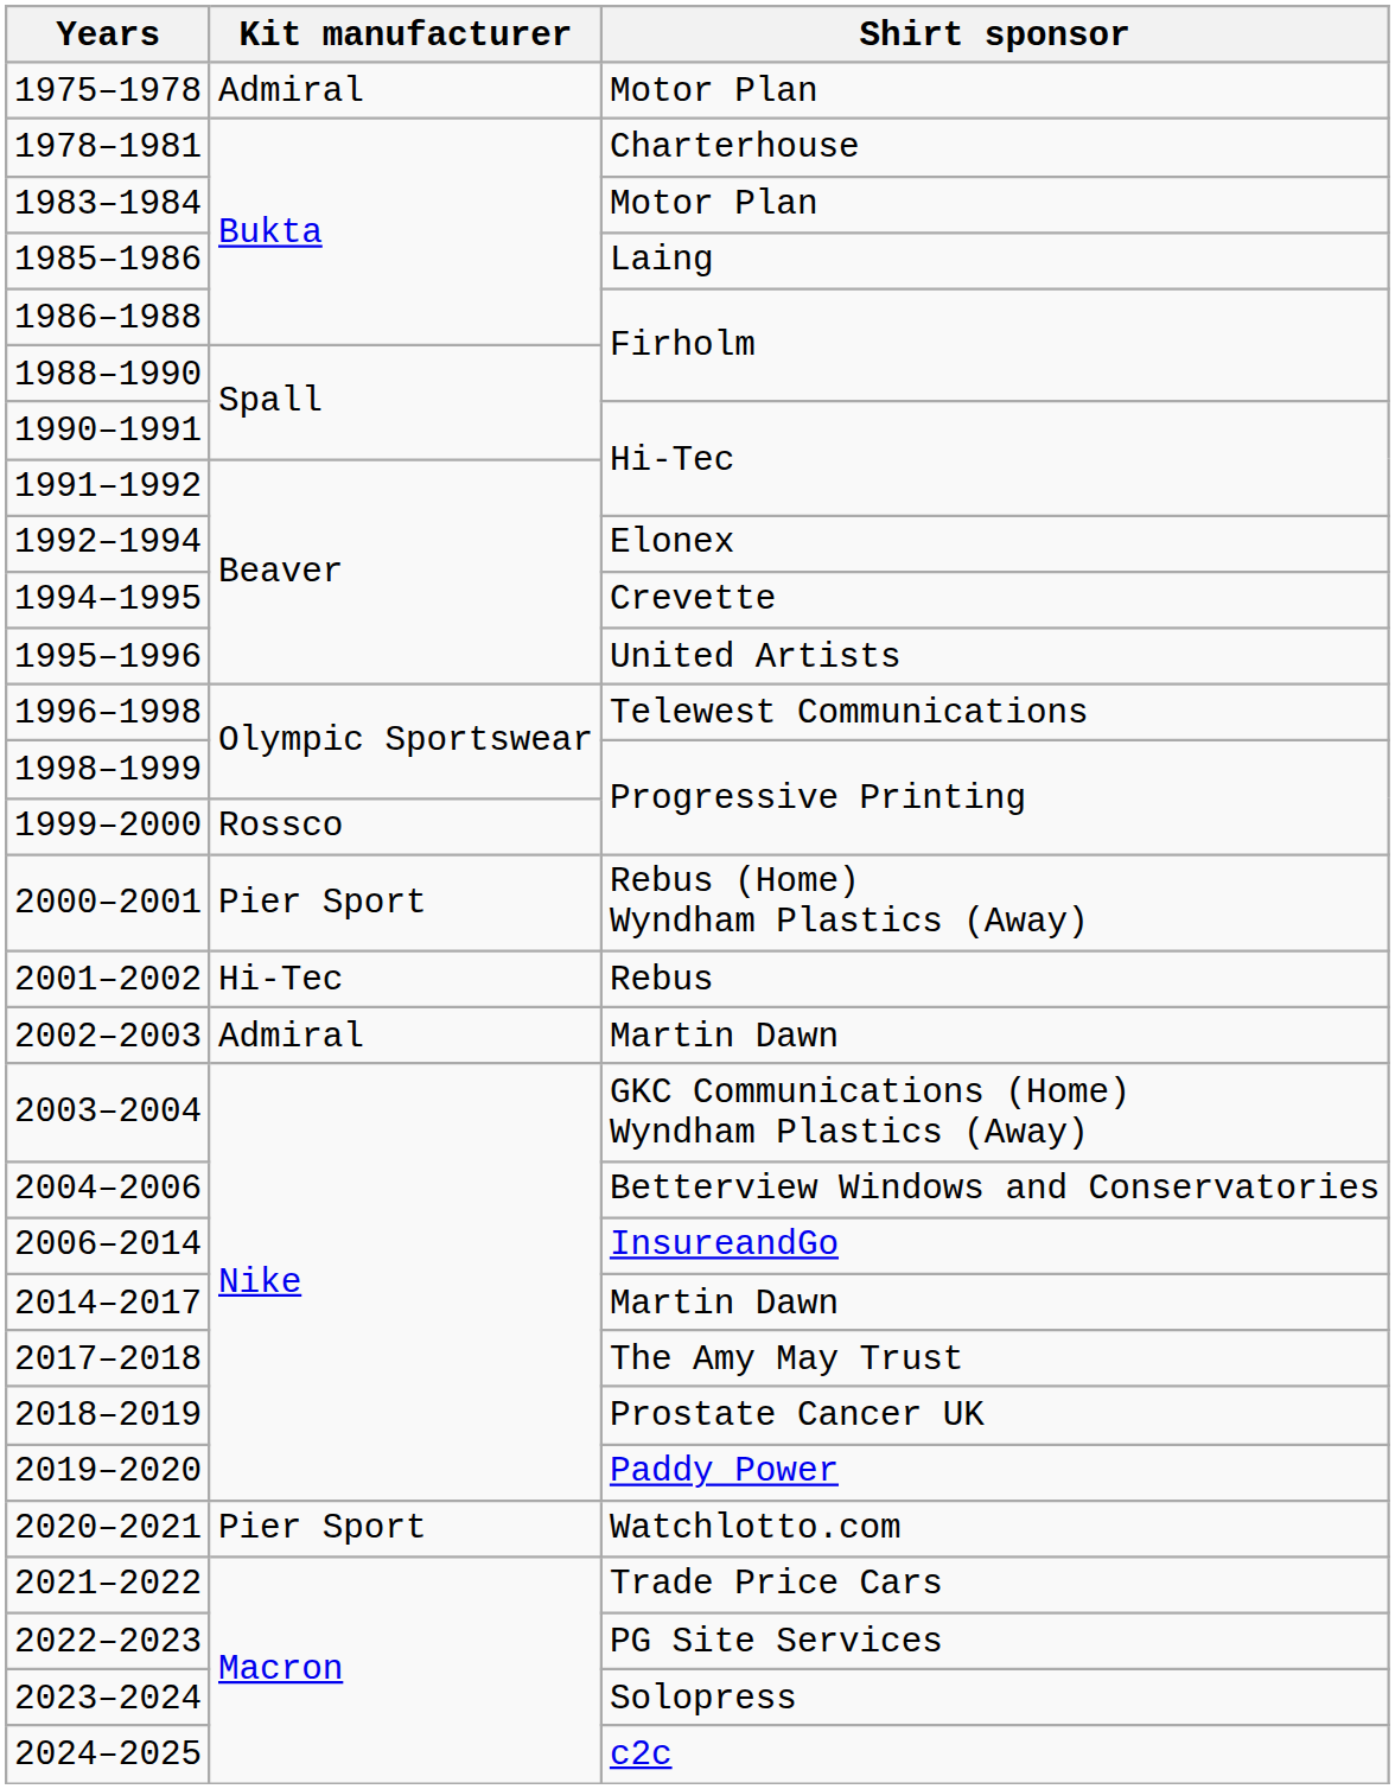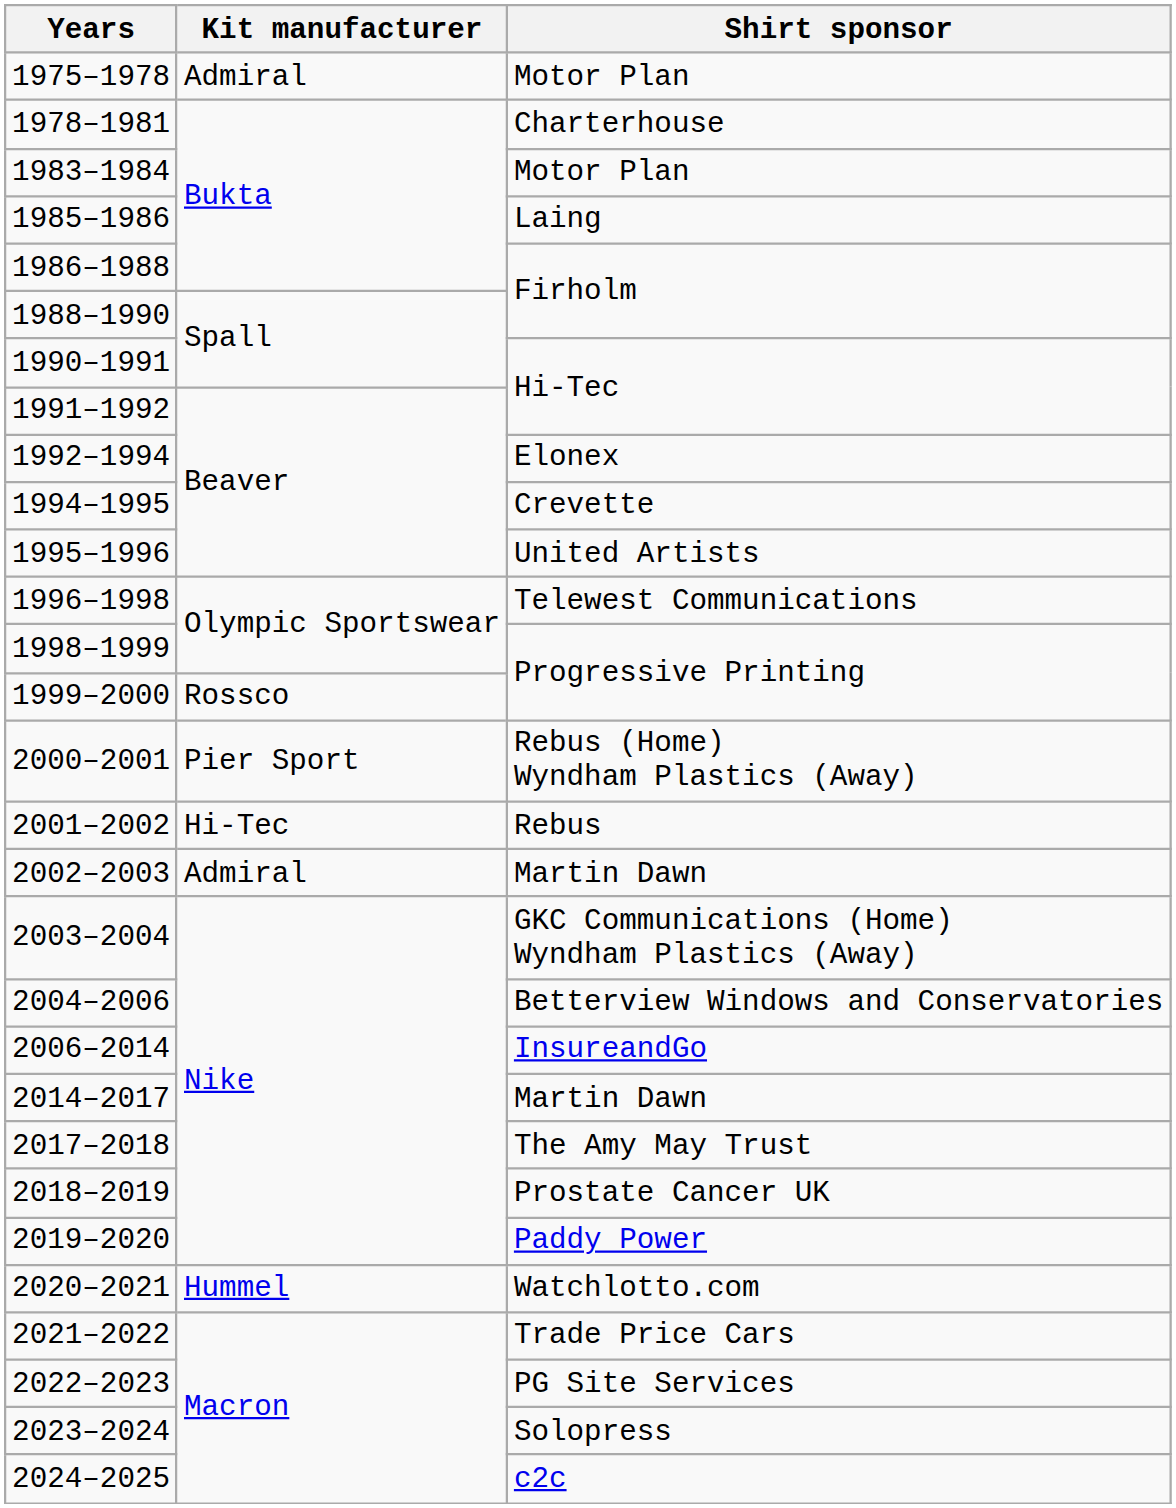 <table class="wikitable">
 <tr>
 <th>Years</th>
 <th>Kit manufacturer</th>
 <th>Shirt sponsor</th>
 </tr>
 <tr>
 <td>1975–1978</td>
 <td>Admiral</td>
 <td>Motor Plan</td>
 </tr>
 <tr>
 <td>1978–1981</td>
 <td rowspan="4"><a href='#'>Bukta</a></td>
 <td>Charterhouse</td>
 </tr>
 <tr>
 <td>1983–1984</td>
 <td>Motor Plan</td>
 </tr>
 <tr>
 <td>1985–1986</td>
 <td>Laing</td>
 </tr>
 <tr>
 <td>1986–1988</td>
 <td rowspan="2">Firholm</td>
 </tr>
 <tr>
 <td>1988–1990</td>
 <td rowspan="2">Spall</td>
 </tr>
 <tr>
 <td>1990–1991</td>
 <td rowspan="2">Hi-Tec</td>
 </tr>
 <tr>
 <td>1991–1992</td>
 <td rowspan=4>Beaver</td>
 </tr>
 <tr>
 <td>1992–1994</td>
 <td>Elonex</td>
 </tr>
 <tr>
 <td>1994–1995</td>
 <td>Crevette</td>
 </tr>
 <tr>
 <td>1995–1996</td>
 <td>United Artists</td>
 </tr>
 <tr>
 <td>1996–1998</td>
 <td rowspan="2">Olympic Sportswear</td>
 <td>Telewest Communications</td>
 </tr>
 <tr>
 <td>1998–1999</td>
 <td rowspan="2">Progressive Printing</td>
 </tr>
 <tr>
 <td>1999–2000</td>
 <td>Rossco</td>
 </tr>
 <tr>
 <td>2000–2001</td>
 <td>Pier Sport</td>
 <td>Rebus (Home) <br>Wyndham Plastics (Away)</td>
 </tr>
 <tr>
 <td>2001–2002</td>
 <td>Hi-Tec</td>
 <td>Rebus</td>
 </tr>
 <tr>
 <td>2002–2003</td>
 <td>Admiral</td>
 <td>Martin Dawn</td>
 </tr>
 <tr>
 <td>2003–2004</td>
 <td rowspan="7"><a href='#'>Nike</a></td>
 <td>GKC Communications (Home)<br>Wyndham Plastics (Away)</td>
 </tr>
 <tr>
 <td>2004–2006</td>
 <td>Betterview Windows and Conservatories</td>
 </tr>
 <tr>
 <td>2006–2014</td>
 <td><a href='#'>InsureandGo</a></td>
 </tr>
 <tr>
 <td>2014–2017</td>
 <td>Martin Dawn</td>
 </tr>
 <tr>
 <td>2017–2018</td>
 <td>The Amy May Trust</td>
 </tr>
 <tr>
 <td>2018–2019</td>
 <td>Prostate Cancer UK</td>
 </tr>
 <tr>
 <td>2019–2020</td>
 <td><a href='#'>Paddy Power</a></td>
 </tr>
 <tr>
 <td>2020–2021</td>
-<td>Pier Sport</td>
+<td rowspan="1"><a href='#'>Hummel</a></td>
 <td>Watchlotto.com</td>
 </tr>
 <tr>
 <td>2021–2022</td>
 <td rowspan="4"><a href='#'>Macron</a></td>
 <td>Trade Price Cars</td>
 </tr>
 <tr>
 <td>2022–2023</td>
 <td>PG Site Services</td>
 </tr>
 <tr>
 <td>2023–2024</td>
 <td>Solopress</td>
 </tr>
 <tr>
 <td>2024–2025</td>
 <td><a href='#'>c2c</a></td>
 </tr>
 </table>
